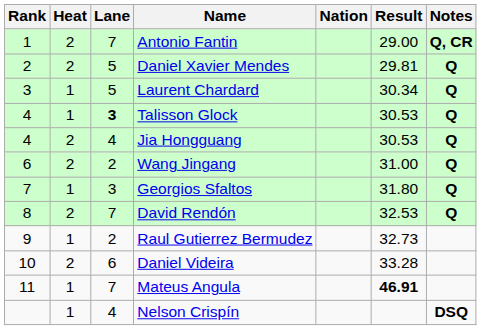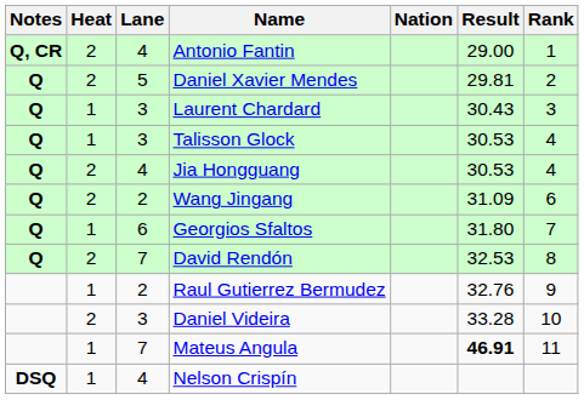 <table class="wikitable sortable" style="text-align:center">
 <tr>
-<th>Rank</th>
+<th>Notes</th>
 <th>Heat</th>
 <th>Lane</th>
 <th>Name</th>
 <th>Nation</th>
 <th>Result</th>
-<th>Notes</th>
+<th>Rank</th>
 </tr>
 <tr bgcolor=ccffcc>
-<td>1</td>
+<td><strong>Q, CR</strong></td>
 <td>2</td>
-<td>7</td>
+<td>4</td>
 <td align="left"><a href='#'>Antonio Fantin</a></td>
 <td align=left></td>
 <td>29.00</td>
-<td><strong>Q, CR</strong></td>
+<td>1</td>
 </tr>
 <tr bgcolor=ccffcc>
-<td>2</td>
+<td><strong>Q</strong></td>
 <td>2</td>
 <td>5</td>
 <td align="left"><a href='#'>Daniel Xavier Mendes</a></td>
 <td align=left></td>
 <td>29.81</td>
-<td><strong>Q</strong></td>
+<td>2</td>
 </tr>
 <tr bgcolor=ccffcc>
+<td><strong>Q</strong></td>
+<td>1</td>
 <td>3</td>
-<td>1</td>
-<td>5</td>
 <td align="left"><a href='#'>Laurent Chardard</a></td>
 <td align=left></td>
-<td>30.34</td>
-<td><strong>Q</strong></td>
+<td>30.43</td>
+<td>3</td>
 </tr>
 <tr bgcolor=ccffcc>
-<td>4</td>
+<td><strong>Q</strong></td>
 <td>1</td>
-<td><strong>3</strong></td>
+<td>3</td>
 <td align="left"><a href='#'>Talisson Glock</a></td>
 <td align=left></td>
 <td>30.53</td>
-<td><strong>Q</strong></td>
+<td>4</td>
 </tr>
 <tr bgcolor=ccffcc>
-<td>4</td>
+<td><strong>Q</strong></td>
 <td>2</td>
 <td>4</td>
 <td align="left"><a href='#'>Jia Hongguang</a></td>
 <td align=left></td>
 <td>30.53</td>
-<td><strong>Q</strong></td>
+<td>4</td>
 </tr>
 <tr bgcolor=ccffcc>
-<td>6</td>
+<td><strong>Q</strong></td>
 <td>2</td>
 <td>2</td>
 <td align="left"><a href='#'>Wang Jingang</a></td>
 <td align=left></td>
-<td>31.00</td>
-<td><strong>Q</strong></td>
+<td>31.09</td>
+<td>6</td>
 </tr>
 <tr bgcolor=ccffcc>
-<td>7</td>
+<td><strong>Q</strong></td>
 <td>1</td>
-<td>3</td>
+<td>6</td>
 <td align="left"><a href='#'>Georgios Sfaltos</a></td>
 <td align=left></td>
 <td>31.80</td>
-<td><strong>Q</strong></td>
+<td>7</td>
 </tr>
 <tr bgcolor=ccffcc>
-<td>8</td>
+<td><strong>Q</strong></td>
 <td>2</td>
 <td>7</td>
 <td align="left"><a href='#'>David Rendón</a></td>
 <td align=left></td>
 <td>32.53</td>
-<td><strong>Q</strong></td>
+<td>8</td>
 </tr>
 <tr>
-<td>9</td>
+<td></td>
 <td>1</td>
 <td>2</td>
 <td align="left"><a href='#'>Raul Gutierrez Bermudez</a></td>
 <td align=left></td>
-<td>32.73</td>
-<td></td>
+<td>32.76</td>
+<td>9</td>
 </tr>
 <tr>
-<td>10</td>
+<td></td>
 <td>2</td>
-<td>6</td>
+<td>3</td>
 <td align="left"><a href='#'>Daniel Videira</a></td>
 <td align=left></td>
 <td>33.28</td>
-<td></td>
+<td>10</td>
 </tr>
 <tr>
-<td>11</td>
+<td></td>
 <td>1</td>
 <td>7</td>
 <td align="left"><a href='#'>Mateus Angula</a></td>
 <td align=left></td>
 <td><strong>46.91</strong></td>
-<td></td>
+<td>11</td>
 </tr>
 <tr>
-<td></td>
+<td><strong>DSQ</strong></td>
 <td>1</td>
 <td>4</td>
 <td align="left"><a href='#'>Nelson Crispín</a></td>
 <td align=left></td>
 <td></td>
-<td><strong>DSQ</strong></td>
+<td></td>
 </tr>
 </table>
